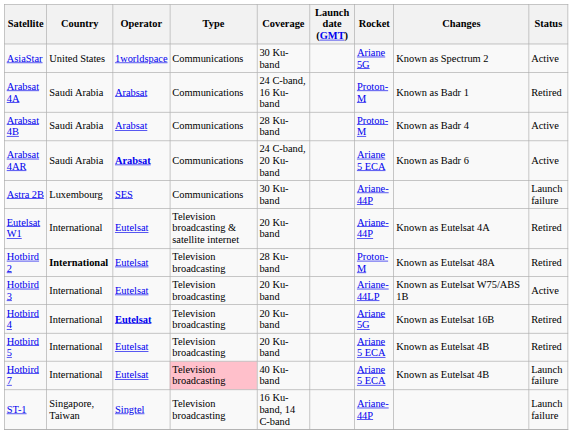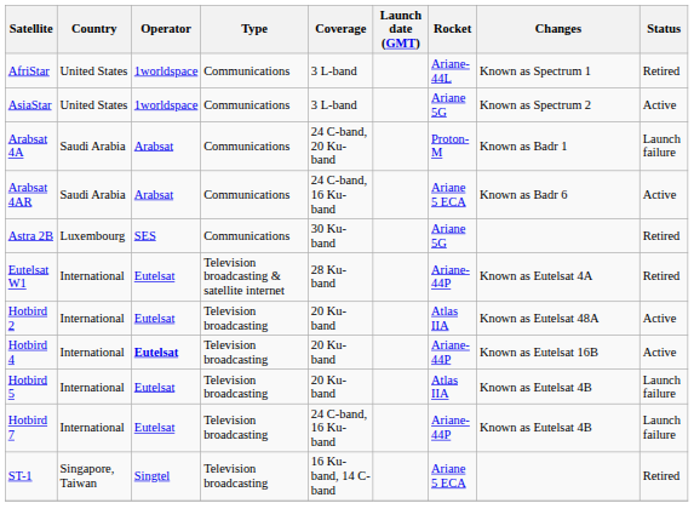 <table class="wikitable sortable" border="1"}>
 <tr>
 <th>Satellite</th>
 <th>Country</th>
 <th>Operator</th>
 <th>Type</th>
 <th>Coverage </th>
 <th>Launch date  (<a href='#'>GMT</a>) </th>
 <th>Rocket</th>
 <th width="200pt">Changes</th>
 <th>Status </th>
 </tr>
 <tr>
+<td><a href='#'>AfriStar</a></td>
+<td>United States</td>
+<td><a href='#'>1worldspace</a></td>
+<td>Communications</td>
+<td>3 L-band</td>
+<td></td>
+<td><a href='#'>Ariane-44L</a></td>
+<td>Known as Spectrum 1</td>
+<td>Retired</td>
+</tr>
+<tr>
 <td><a href='#'>AsiaStar</a></td>
 <td>United States</td>
 <td><a href='#'>1worldspace</a></td>
 <td>Communications</td>
-<td>30 Ku-band</td>
+<td>3 L-band</td>
 <td></td>
 <td><a href='#'>Ariane 5G</a></td>
 <td>Known as Spectrum 2</td>
 <td>Active</td>
 </tr>
 <tr>
 <td><a href='#'>Arabsat 4A</a></td>
 <td>Saudi Arabia</td>
 <td><a href='#'>Arabsat</a></td>
 <td>Communications</td>
-<td>24 C-band, 16 Ku-band</td>
+<td>24 C-band, 20 Ku-band</td>
 <td></td>
 <td><a href='#'>Proton-M</a></td>
 <td>Known as Badr 1</td>
-<td>Retired</td>
-</tr>
-<tr>
-<td><a href='#'>Arabsat 4B</a></td>
-<td>Saudi Arabia</td>
-<td><a href='#'>Arabsat</a></td>
-<td>Communications</td>
-<td>28 Ku-band</td>
-<td></td>
-<td><a href='#'>Proton-M</a></td>
-<td>Known as Badr 4</td>
-<td>Active</td>
+<td>Launch failure</td>
 </tr>
 <tr>
 <td><a href='#'>Arabsat 4AR</a></td>
 <td>Saudi Arabia</td>
-<td><strong><a href='#'>Arabsat</a></strong></td>
+<td><a href='#'>Arabsat</a></td>
 <td>Communications</td>
-<td>24 C-band, 20 Ku-band</td>
+<td>24 C-band, 16 Ku-band</td>
 <td></td>
 <td><a href='#'>Ariane 5 ECA</a></td>
 <td>Known as Badr 6</td>
 <td>Active</td>
 </tr>
 <tr>
 <td><a href='#'>Astra 2B</a></td>
 <td>Luxembourg</td>
 <td><a href='#'>SES</a></td>
 <td>Communications</td>
 <td>30 Ku-band</td>
 <td></td>
-<td><a href='#'>Ariane-44P</a></td>
+<td><a href='#'>Ariane 5G</a></td>
 <td></td>
-<td>Launch failure</td>
+<td>Retired</td>
 </tr>
 <tr>
 <td><a href='#'>Eutelsat W1</a></td>
 <td>International</td>
 <td><a href='#'>Eutelsat</a></td>
 <td>Television broadcasting & satellite internet</td>
-<td>20 Ku-band</td>
+<td>28 Ku-band</td>
 <td></td>
 <td><a href='#'>Ariane-44P</a></td>
 <td>Known as Eutelsat 4A</td>
 <td>Retired</td>
 </tr>
 <tr>
 <td><a href='#'>Hotbird 2</a></td>
-<td><strong>International</strong></td>
-<td><a href='#'>Eutelsat</a></td>
-<td>Television broadcasting</td>
-<td>28 Ku-band</td>
-<td></td>
-<td><a href='#'>Proton-M</a></td>
-<td>Known as Eutelsat 48A</td>
-<td>Retired</td>
-</tr>
-<tr>
-<td><a href='#'>Hotbird 3</a></td>
 <td>International</td>
 <td><a href='#'>Eutelsat</a></td>
 <td>Television broadcasting</td>
 <td>20 Ku-band</td>
 <td></td>
-<td><a href='#'>Ariane-44LP</a></td>
-<td>Known as Eutelsat W75/ABS 1B</td>
+<td><a href='#'>Atlas IIA</a></td>
+<td>Known as Eutelsat 48A</td>
 <td>Active</td>
 </tr>
 <tr>
 <td><a href='#'>Hotbird 4</a></td>
 <td>International</td>
 <td><strong><a href='#'>Eutelsat</a></strong></td>
 <td>Television broadcasting</td>
 <td>20 Ku-band</td>
 <td></td>
-<td><a href='#'>Ariane 5G</a></td>
+<td><a href='#'>Ariane-44P</a></td>
 <td>Known as Eutelsat 16B</td>
-<td>Retired</td>
+<td>Active</td>
 </tr>
 <tr>
 <td><a href='#'>Hotbird 5</a></td>
 <td>International</td>
 <td><a href='#'>Eutelsat</a></td>
 <td>Television broadcasting</td>
 <td>20 Ku-band</td>
 <td></td>
-<td><a href='#'>Ariane 5 ECA</a></td>
+<td><a href='#'>Atlas IIA</a></td>
 <td>Known as Eutelsat 4B</td>
-<td>Retired</td>
+<td>Launch failure</td>
 </tr>
 <tr>
 <td><a href='#'>Hotbird 7</a></td>
 <td>International</td>
 <td><a href='#'>Eutelsat</a></td>
-<td style="background: pink;">Television broadcasting</td>
-<td>40 Ku-band</td>
+<td>Television broadcasting</td>
+<td>24 C-band, 16 Ku-band</td>
 <td></td>
-<td><a href='#'>Ariane 5 ECA</a></td>
+<td><a href='#'>Ariane-44P</a></td>
 <td>Known as Eutelsat 4B</td>
 <td>Launch failure</td>
 </tr>
 <tr>
 <td><a href='#'>ST-1</a></td>
 <td>Singapore, Taiwan</td>
 <td><a href='#'>Singtel</a></td>
 <td>Television broadcasting</td>
 <td>16 Ku-band, 14 C-band</td>
 <td></td>
-<td><a href='#'>Ariane-44P</a></td>
+<td><a href='#'>Ariane 5 ECA</a></td>
 <td></td>
-<td>Launch failure</td>
+<td>Retired</td>
 </tr>
 <tr>
 </tr>
 </table>
